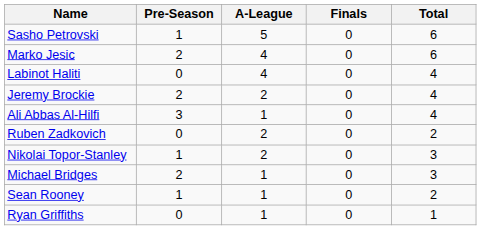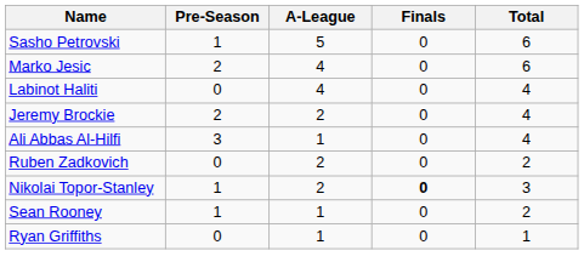 <table class="wikitable sortable" style="text-align: center;">
 <tr>
 <th width=160>Name</th>
 <th width=100>Pre-Season</th>
 <th width=100>A-League</th>
 <th width=100>Finals</th>
 <th width=100>Total</th>
 </tr>
 <tr>
 <td style="text-align:left;"> <a href='#'>Sasho Petrovski</a></td>
 <td>1</td>
 <td>5</td>
 <td>0</td>
 <td>6</td>
 </tr>
 <tr>
 <td style="text-align:left;"> <a href='#'>Marko Jesic</a></td>
 <td>2</td>
 <td>4</td>
 <td>0</td>
 <td>6</td>
 </tr>
 <tr>
 <td style="text-align:left;"> <a href='#'>Labinot Haliti</a></td>
 <td>0</td>
 <td>4</td>
 <td>0</td>
 <td>4</td>
 </tr>
 <tr>
 <td style="text-align:left;"> <a href='#'>Jeremy Brockie</a></td>
 <td>2</td>
 <td>2</td>
 <td>0</td>
 <td>4</td>
 </tr>
 <tr>
 <td style="text-align:left;"> <a href='#'>Ali Abbas Al-Hilfi</a></td>
 <td>3</td>
 <td>1</td>
 <td>0</td>
 <td>4</td>
 </tr>
 <tr>
 <td style="text-align:left;"> <a href='#'>Ruben Zadkovich</a></td>
 <td>0</td>
 <td>2</td>
 <td>0</td>
 <td>2</td>
 </tr>
 <tr>
 <td style="text-align:left;"> <a href='#'>Nikolai Topor-Stanley</a></td>
 <td>1</td>
 <td>2</td>
-<td>0</td>
-<td>3</td>
-</tr>
-<tr>
-<td style="text-align:left;"> <a href='#'>Michael Bridges</a></td>
-<td>2</td>
-<td>1</td>
-<td>0</td>
+<td><strong>0</strong></td>
 <td>3</td>
 </tr>
 <tr>
 <td style="text-align:left;"> <a href='#'>Sean Rooney</a></td>
 <td>1</td>
 <td>1</td>
 <td>0</td>
 <td>2</td>
 </tr>
 <tr>
 <td style="text-align:left;"> <a href='#'>Ryan Griffiths</a></td>
 <td>0</td>
 <td>1</td>
 <td>0</td>
 <td>1</td>
 </tr>
 </table>
